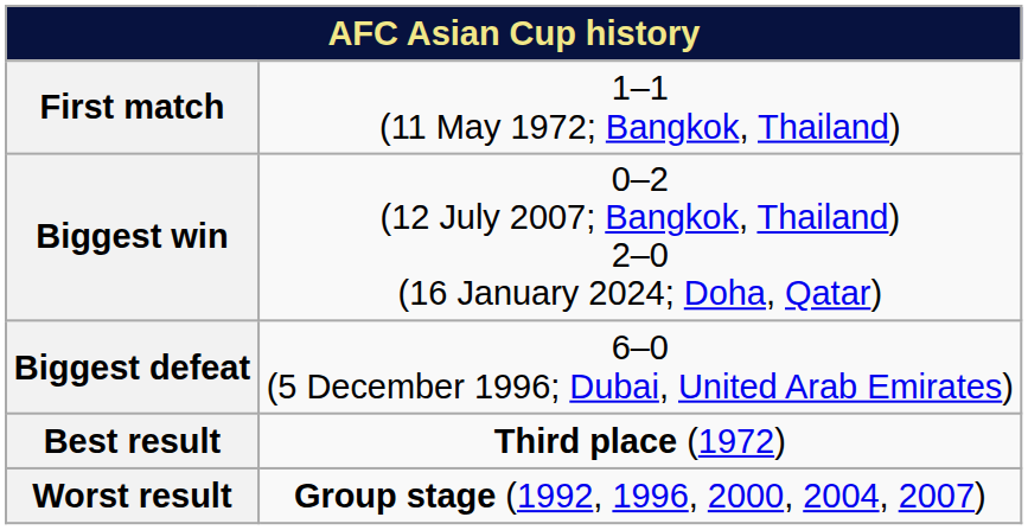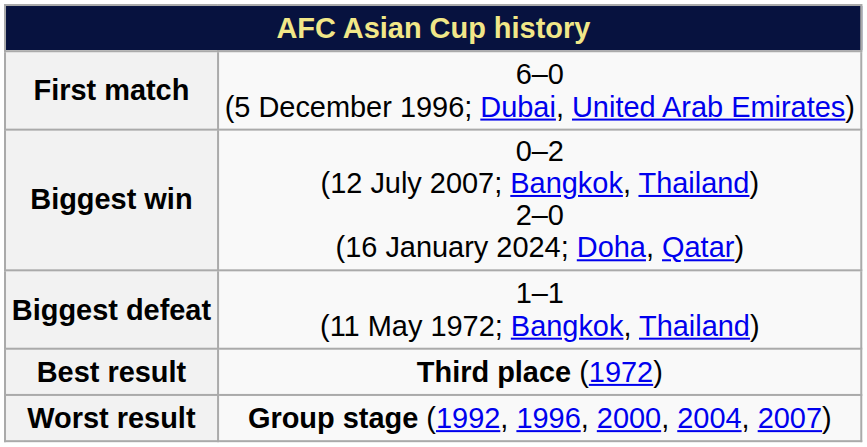 <table class="wikitable collapsible collapsed" style="text-align: center;font-size:90%;">
 <tr>
 <th colspan=6 style="background: #07123F; color: #F1E788;">AFC Asian Cup history</th>
 </tr>
 <tr>
 <th style="text-align: center;">First match</th>
-<td style="text-align:center;"> 1–1 <br>(11 May 1972; <a href='#'>Bangkok</a>, <a href='#'>Thailand</a>)</td>
+<td style="text-align:center;"> 6–0 <br>(5 December 1996; <a href='#'>Dubai</a>, <a href='#'>United Arab Emirates</a>)</td>
 </tr>
 <tr>
 <th style="text-align: center;">Biggest win</th>
 <td style="text-align:center;"> 0–2 <br>(12 July 2007; <a href='#'>Bangkok</a>, <a href='#'>Thailand</a>)<br> 2–0 <br>(16 January 2024; <a href='#'>Doha</a>, <a href='#'>Qatar</a>)</td>
 </tr>
 <tr>
 <th style="text-align: center;">Biggest defeat</th>
-<td style="text-align:center;"> 6–0 <br>(5 December 1996; <a href='#'>Dubai</a>, <a href='#'>United Arab Emirates</a>)</td>
+<td style="text-align:center;"> 1–1 <br>(11 May 1972; <a href='#'>Bangkok</a>, <a href='#'>Thailand</a>)</td>
 </tr>
 <tr>
 <th style="text-align: center;">Best result</th>
 <td style="text-align:center;"><strong>Third place</strong> (<a href='#'>1972</a>)</td>
 </tr>
 <tr>
 <th style="text-align: center;">Worst result</th>
 <td style="text-align:center;"><strong>Group stage</strong> (<a href='#'>1992</a>, <a href='#'>1996</a>, <a href='#'>2000</a>, <a href='#'>2004</a>, <a href='#'>2007</a>)</td>
 </tr>
 </table>
